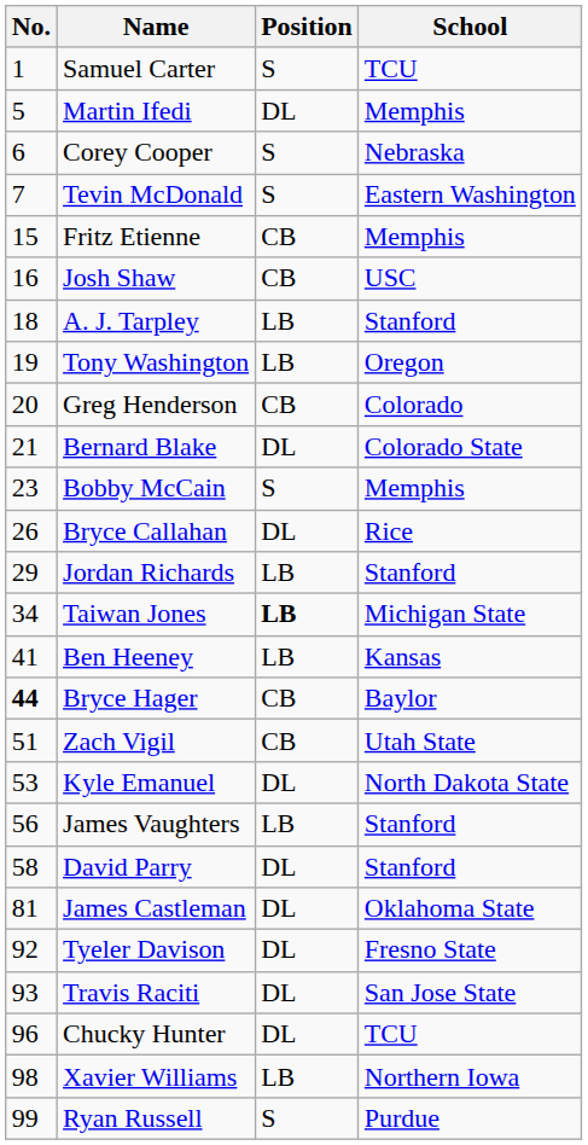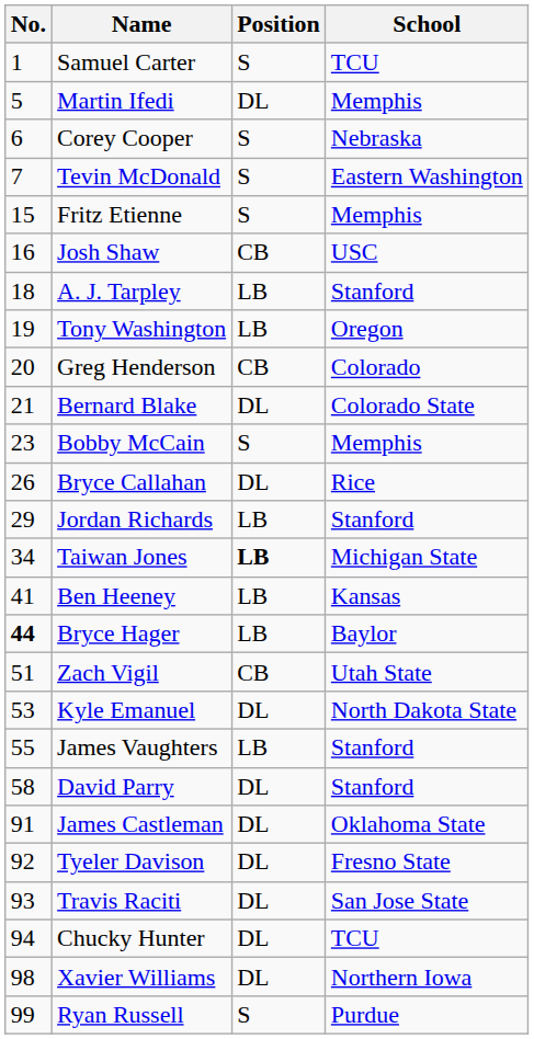 <table class="wikitable">
 <tr>
 <th>No.</th>
 <th>Name</th>
 <th>Position</th>
 <th>School</th>
 </tr>
 <tr>
 <td>1</td>
 <td>Samuel Carter</td>
 <td>S</td>
 <td><a href='#'>TCU</a></td>
 </tr>
 <tr>
 <td>5</td>
 <td><a href='#'>Martin Ifedi</a></td>
 <td>DL</td>
 <td><a href='#'>Memphis</a></td>
 </tr>
 <tr>
 <td>6</td>
 <td>Corey Cooper</td>
 <td>S</td>
 <td><a href='#'>Nebraska</a></td>
 </tr>
 <tr>
 <td>7</td>
 <td><a href='#'>Tevin McDonald</a></td>
 <td>S</td>
 <td><a href='#'>Eastern Washington</a></td>
 </tr>
 <tr>
 <td>15</td>
 <td>Fritz Etienne</td>
-<td>CB</td>
+<td>S</td>
 <td><a href='#'>Memphis</a></td>
 </tr>
 <tr>
 <td>16</td>
 <td><a href='#'>Josh Shaw</a></td>
 <td>CB</td>
 <td><a href='#'>USC</a></td>
 </tr>
 <tr>
 <td>18</td>
 <td><a href='#'>A. J. Tarpley</a></td>
 <td>LB</td>
 <td><a href='#'>Stanford</a></td>
 </tr>
 <tr>
 <td>19</td>
 <td><a href='#'>Tony Washington</a></td>
 <td>LB</td>
 <td><a href='#'>Oregon</a></td>
 </tr>
 <tr>
 <td>20</td>
 <td>Greg Henderson</td>
 <td>CB</td>
 <td><a href='#'>Colorado</a></td>
 </tr>
 <tr>
 <td>21</td>
 <td><a href='#'>Bernard Blake</a></td>
 <td>DL</td>
 <td><a href='#'>Colorado State</a></td>
 </tr>
 <tr>
 <td>23</td>
 <td><a href='#'>Bobby McCain</a></td>
 <td>S</td>
 <td><a href='#'>Memphis</a></td>
 </tr>
 <tr>
 <td>26</td>
 <td><a href='#'>Bryce Callahan</a></td>
 <td>DL</td>
 <td><a href='#'>Rice</a></td>
 </tr>
 <tr>
 <td>29</td>
 <td><a href='#'>Jordan Richards</a></td>
 <td>LB</td>
 <td><a href='#'>Stanford</a></td>
 </tr>
 <tr>
 <td>34</td>
 <td><a href='#'>Taiwan Jones</a></td>
 <td><strong>LB</strong></td>
 <td><a href='#'>Michigan State</a></td>
 </tr>
 <tr>
 <td>41</td>
 <td><a href='#'>Ben Heeney</a></td>
 <td>LB</td>
 <td><a href='#'>Kansas</a></td>
 </tr>
 <tr>
 <td><strong>44</strong></td>
 <td><a href='#'>Bryce Hager</a></td>
-<td>CB</td>
+<td>LB</td>
 <td><a href='#'>Baylor</a></td>
 </tr>
 <tr>
 <td>51</td>
 <td><a href='#'>Zach Vigil</a></td>
 <td>CB</td>
 <td><a href='#'>Utah State</a></td>
 </tr>
 <tr>
 <td>53</td>
 <td><a href='#'>Kyle Emanuel</a></td>
 <td>DL</td>
 <td><a href='#'>North Dakota State</a></td>
 </tr>
 <tr>
-<td>56</td>
+<td>55</td>
 <td>James Vaughters</td>
 <td>LB</td>
 <td><a href='#'>Stanford</a></td>
 </tr>
 <tr>
 <td>58</td>
 <td><a href='#'>David Parry</a></td>
 <td>DL</td>
 <td><a href='#'>Stanford</a></td>
 </tr>
 <tr>
-<td>81</td>
+<td>91</td>
 <td><a href='#'>James Castleman</a></td>
 <td>DL</td>
 <td><a href='#'>Oklahoma State</a></td>
 </tr>
 <tr>
 <td>92</td>
 <td><a href='#'>Tyeler Davison</a></td>
 <td>DL</td>
 <td><a href='#'>Fresno State</a></td>
 </tr>
 <tr>
 <td>93</td>
 <td><a href='#'>Travis Raciti</a></td>
 <td>DL</td>
 <td><a href='#'>San Jose State</a></td>
 </tr>
 <tr>
-<td>96</td>
+<td>94</td>
 <td>Chucky Hunter</td>
 <td>DL</td>
 <td><a href='#'>TCU</a></td>
 </tr>
 <tr>
 <td>98</td>
 <td><a href='#'>Xavier Williams</a></td>
-<td>LB</td>
+<td>DL</td>
 <td><a href='#'>Northern Iowa</a></td>
 </tr>
 <tr>
 <td>99</td>
 <td><a href='#'>Ryan Russell</a></td>
 <td>S</td>
 <td><a href='#'>Purdue</a></td>
 </tr>
 </table>
